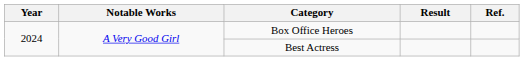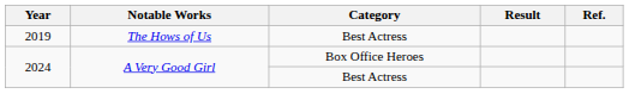 <table class="wikitable sortable"  style="text-align:center; width:60%;">
 <tr>
 <th>Year</th>
 <th>Notable Works</th>
 <th>Category</th>
 <th>Result</th>
 <th>Ref.</th>
+</tr>
+<tr>
+<td>2019</td>
+<td><em><a href='#'>The Hows of Us</a></em></td>
+<td>Best Actress</td>
+<td></td>
+<td></td>
 </tr>
 <tr>
 <td rowspan=2>2024</td>
 <td rowspan=2><em><a href='#'>A Very Good Girl</a></em></td>
 <td>Box Office Heroes</td>
 <td></td>
 <td></td>
 </tr>
 <tr>
 <td>Best Actress</td>
 <td></td>
 <td></td>
 </tr>
 </table>
